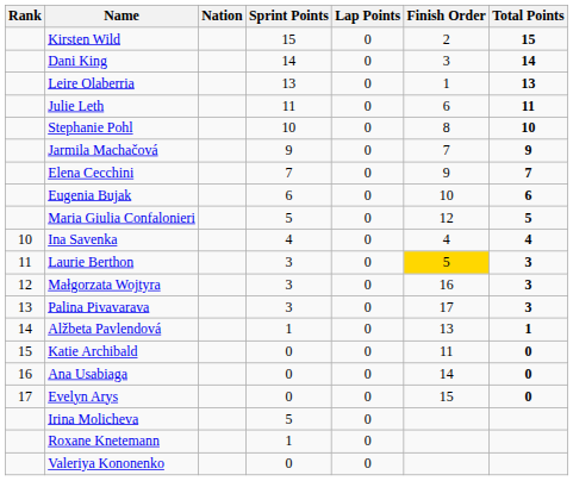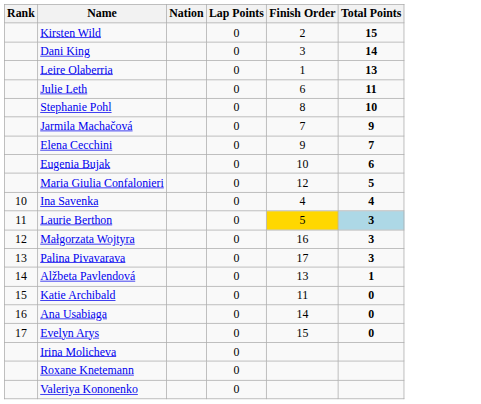 <table class="wikitable sortable" style="text-align:center">
 <tr>
 <th>Rank</th>
 <th>Name</th>
 <th>Nation</th>
-<th>Sprint Points</th>
 <th>Lap Points</th>
 <th>Finish Order</th>
 <th>Total Points</th>
 </tr>
 <tr>
 <td></td>
 <td align=left><a href='#'>Kirsten Wild</a></td>
 <td align=left></td>
-<td>15</td>
 <td>0</td>
 <td>2</td>
 <td><strong>15</strong></td>
 </tr>
 <tr>
 <td></td>
 <td align=left><a href='#'>Dani King</a></td>
 <td align=left></td>
-<td>14</td>
 <td>0</td>
 <td>3</td>
 <td><strong>14</strong></td>
 </tr>
 <tr>
 <td></td>
 <td align=left><a href='#'>Leire Olaberria</a></td>
 <td align=left></td>
-<td>13</td>
 <td>0</td>
 <td>1</td>
 <td><strong>13</strong></td>
 </tr>
 <tr>
 <td></td>
 <td align=left><a href='#'>Julie Leth</a></td>
 <td align=left></td>
-<td>11</td>
 <td>0</td>
 <td>6</td>
 <td><strong>11</strong></td>
 </tr>
 <tr>
 <td></td>
 <td align=left><a href='#'>Stephanie Pohl</a></td>
 <td align=left></td>
-<td>10</td>
 <td>0</td>
 <td>8</td>
 <td><strong>10</strong></td>
 </tr>
 <tr>
 <td></td>
 <td align=left><a href='#'>Jarmila Machačová</a></td>
 <td align=left></td>
-<td>9</td>
 <td>0</td>
 <td>7</td>
 <td><strong>9</strong></td>
 </tr>
 <tr>
 <td></td>
 <td align=left><a href='#'>Elena Cecchini</a></td>
 <td align=left></td>
-<td>7</td>
 <td>0</td>
 <td>9</td>
 <td><strong>7</strong></td>
 </tr>
 <tr>
 <td></td>
 <td align=left><a href='#'>Eugenia Bujak</a></td>
 <td align=left></td>
-<td>6</td>
 <td>0</td>
 <td>10</td>
 <td><strong>6</strong></td>
 </tr>
 <tr>
 <td></td>
 <td align=left><a href='#'>Maria Giulia Confalonieri</a></td>
 <td align=left></td>
-<td>5</td>
 <td>0</td>
 <td>12</td>
 <td><strong>5</strong></td>
 </tr>
 <tr>
 <td>10</td>
 <td align=left><a href='#'>Ina Savenka</a></td>
 <td align=left></td>
-<td>4</td>
 <td>0</td>
 <td>4</td>
 <td><strong>4</strong></td>
 </tr>
 <tr>
 <td>11</td>
 <td align=left><a href='#'>Laurie Berthon</a></td>
 <td align=left></td>
-<td>3</td>
 <td>0</td>
 <td style="background: gold;">5</td>
-<td><strong>3</strong></td>
+<td style="background: lightblue;"><strong>3</strong></td>
 </tr>
 <tr>
 <td>12</td>
 <td align=left><a href='#'>Małgorzata Wojtyra</a></td>
 <td align=left></td>
-<td>3</td>
 <td>0</td>
 <td>16</td>
 <td><strong>3</strong></td>
 </tr>
 <tr>
 <td>13</td>
 <td align=left><a href='#'>Palina Pivavarava</a></td>
 <td align=left></td>
-<td>3</td>
 <td>0</td>
 <td>17</td>
 <td><strong>3</strong></td>
 </tr>
 <tr>
 <td>14</td>
 <td align=left><a href='#'>Alžbeta Pavlendová</a></td>
 <td align=left></td>
-<td>1</td>
 <td>0</td>
 <td>13</td>
 <td><strong>1</strong></td>
 </tr>
 <tr>
 <td>15</td>
 <td align=left><a href='#'>Katie Archibald</a></td>
 <td align=left></td>
 <td>0</td>
-<td>0</td>
 <td>11</td>
 <td><strong>0</strong></td>
 </tr>
 <tr>
 <td>16</td>
 <td align=left><a href='#'>Ana Usabiaga</a></td>
 <td align=left></td>
-<td>0</td>
 <td>0</td>
 <td>14</td>
 <td><strong>0</strong></td>
 </tr>
 <tr>
 <td>17</td>
 <td align=left><a href='#'>Evelyn Arys</a></td>
 <td align=left></td>
 <td>0</td>
-<td>0</td>
 <td>15</td>
 <td><strong>0</strong></td>
 </tr>
 <tr>
 <td></td>
 <td align=left><a href='#'>Irina Molicheva</a></td>
 <td align=left></td>
-<td>5</td>
 <td>0</td>
 <td></td>
 <td></td>
 </tr>
 <tr>
 <td></td>
 <td align=left><a href='#'>Roxane Knetemann</a></td>
 <td align=left></td>
-<td>1</td>
 <td>0</td>
 <td></td>
 <td></td>
 </tr>
 <tr>
 <td></td>
 <td align=left><a href='#'>Valeriya Kononenko</a></td>
 <td align=left></td>
 <td>0</td>
-<td>0</td>
 <td></td>
 <td></td>
 </tr>
 </table>
